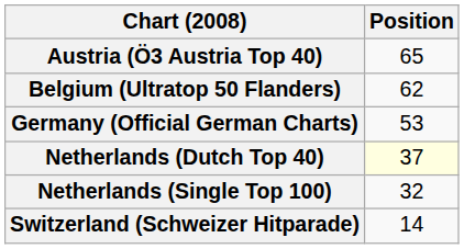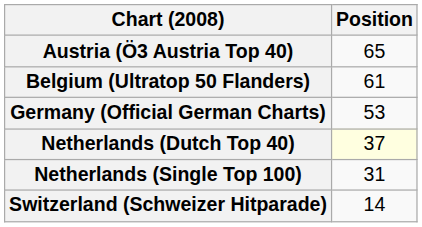 <table class="wikitable sortable plainrowheaders" style="text-align:center">
 <tr>
 <th>Chart (2008)</th>
 <th>Position</th>
 </tr>
 <tr>
 <th scope="row">Austria (Ö3 Austria Top 40)</th>
 <td>65</td>
 </tr>
 <tr>
 <th scope="row">Belgium (Ultratop 50 Flanders)</th>
-<td>62</td>
+<td>61</td>
 </tr>
 <tr>
 <th scope="row">Germany (Official German Charts)</th>
 <td>53</td>
 </tr>
 <tr>
 <th scope="row">Netherlands (Dutch Top 40)</th>
 <td style="background: lightyellow;">37</td>
 </tr>
 <tr>
 <th scope="row">Netherlands (Single Top 100)</th>
-<td>32</td>
+<td>31</td>
 </tr>
 <tr>
 <th scope="row">Switzerland (Schweizer Hitparade)</th>
 <td>14</td>
 </tr>
 </table>
